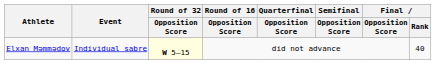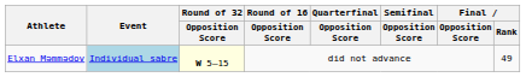 <table class="wikitable" style="font-size:90%">
 <tr>
 <th rowspan="2">Athlete</th>
 <th rowspan="2">Event</th>
 <th>Round of 32</th>
 <th>Round of 16</th>
 <th>Quarterfinal</th>
 <th>Semifinal</th>
 <th colspan="2">Final / </th>
 </tr>
 <tr style="font-size:95%">
 <th>Opposition <br> Score</th>
 <th>Opposition <br> Score</th>
 <th>Opposition <br> Score</th>
 <th>Opposition <br> Score</th>
 <th>Opposition <br> Score</th>
 <th>Rank</th>
 </tr>
 <tr style="text-align:center">
 <td style="text-align:left"><a href='#'>Elxan Məmmədov</a></td>
-<td style="text-align:left"><a href='#'>Individual sabre</a></td>
+<td style="background: lightblue; text-align:left"><a href='#'>Individual sabre</a></td>
 <td style="background: lightyellow;"><br><strong>W</strong> 5–15</td>
 <td colspan="4">did not advance</td>
-<td>40</td>
+<td>49</td>
 </tr>
 </table>
